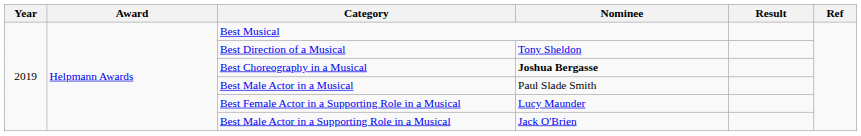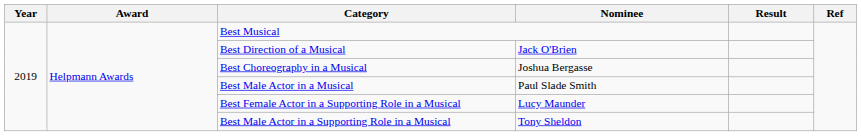 <table class="wikitable" width="95%">
 <tr>
 <th width="5%">Year</th>
 <th width="20%">Award</th>
 <th width="35%">Category</th>
 <th width="25%">Nominee</th>
 <th width="10%">Result</th>
 <th width="5%">Ref</th>
 </tr>
 <tr>
 <td rowspan="6" align="center">2019</td>
 <td rowspan="6"><a href='#'>Helpmann Awards</a></td>
 <td colspan="2"><a href='#'>Best Musical</a></td>
 <td></td>
 <td rowspan="6" align="center"></td>
 </tr>
 <tr>
 <td colspan="1"><a href='#'>Best Direction of a Musical</a></td>
-<td colspan="1"><a href='#'>Tony Sheldon</a></td>
+<td colspan="1"><a href='#'>Jack O'Brien</a></td>
 <td></td>
 </tr>
 <tr>
 <td colspan="1"><a href='#'>Best Choreography in a Musical</a></td>
-<td colspan="1"><strong>Joshua Bergasse</strong></td>
+<td colspan="1">Joshua Bergasse</td>
 <td></td>
 </tr>
 <tr>
 <td colspan="1"><a href='#'>Best Male Actor in a Musical</a></td>
 <td colspan="1">Paul Slade Smith</td>
 <td></td>
 </tr>
 <tr>
 <td colspan="1"><a href='#'>Best Female Actor in a Supporting Role in a Musical</a></td>
 <td colspan="1"><a href='#'>Lucy Maunder</a></td>
 <td></td>
 </tr>
 <tr>
 <td colspan="1"><a href='#'>Best Male Actor in a Supporting Role in a Musical</a></td>
-<td colspan="1"><a href='#'>Jack O'Brien</a></td>
+<td colspan="1"><a href='#'>Tony Sheldon</a></td>
 <td></td>
 </tr>
 </table>
